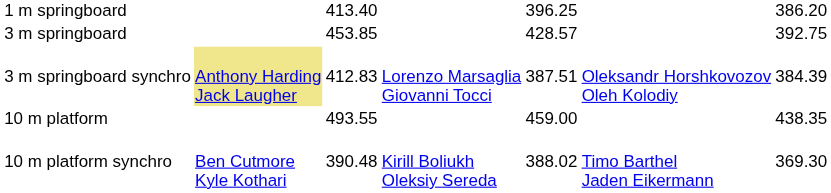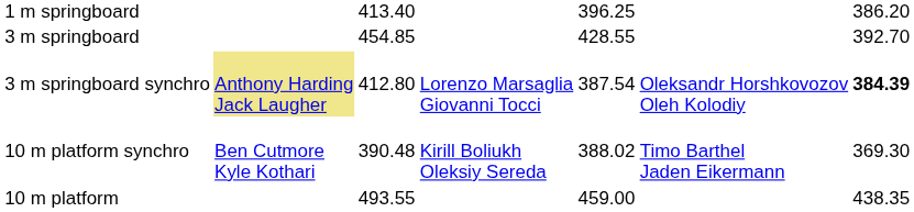 <table>
 <tr>
 <td>1 m springboard<br></td>
 <td></td>
 <td>413.40</td>
 <td></td>
 <td>396.25</td>
 <td></td>
 <td>386.20</td>
 </tr>
 <tr>
 <td>3 m springboard<br></td>
 <td></td>
-<td>453.85</td>
+<td>454.85</td>
 <td></td>
-<td>428.57</td>
+<td>428.55</td>
 <td></td>
-<td>392.75</td>
+<td>392.70</td>
 </tr>
 <tr>
 <td>3 m springboard synchro<br></td>
 <td style="background: khaki;"><br><a href='#'>Anthony Harding</a><br><a href='#'>Jack Laugher</a></td>
-<td>412.83</td>
+<td>412.80</td>
 <td><br><a href='#'>Lorenzo Marsaglia</a><br><a href='#'>Giovanni Tocci</a></td>
-<td>387.51</td>
+<td>387.54</td>
 <td><br><a href='#'>Oleksandr Horshkovozov</a><br><a href='#'>Oleh Kolodiy</a></td>
-<td>384.39</td>
+<td><strong>384.39</strong></td>
+</tr>
+<tr>
+<td>10 m platform synchro<br></td>
+<td><br><a href='#'>Ben Cutmore</a><br><a href='#'>Kyle Kothari</a></td>
+<td>390.48</td>
+<td><br><a href='#'>Kirill Boliukh</a><br><a href='#'>Oleksiy Sereda</a></td>
+<td>388.02</td>
+<td><br><a href='#'>Timo Barthel</a><br><a href='#'>Jaden Eikermann</a></td>
+<td>369.30</td>
 </tr>
 <tr>
 <td>10 m platform<br></td>
 <td></td>
 <td>493.55</td>
 <td></td>
 <td>459.00</td>
 <td></td>
 <td>438.35</td>
 </tr>
-<tr>
-<td>10 m platform synchro<br></td>
-<td><br><a href='#'>Ben Cutmore</a><br><a href='#'>Kyle Kothari</a></td>
-<td>390.48</td>
-<td><br><a href='#'>Kirill Boliukh</a><br><a href='#'>Oleksiy Sereda</a></td>
-<td>388.02</td>
-<td><br><a href='#'>Timo Barthel</a><br><a href='#'>Jaden Eikermann</a></td>
-<td>369.30</td>
-</tr>
 </table>
